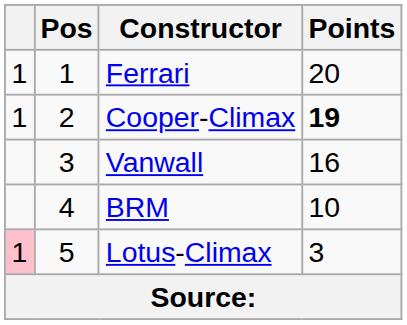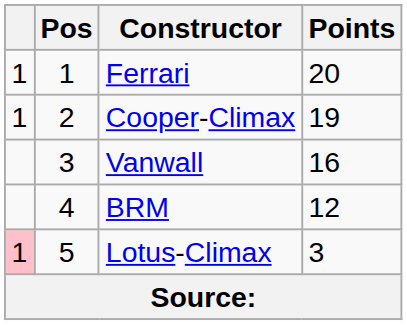 <table class="wikitable" style="font-size: 95%;">
 <tr>
 <th></th>
 <th>Pos</th>
 <th>Constructor</th>
 <th>Points</th>
 </tr>
 <tr>
 <td align="left"> 1</td>
 <td align="center">1</td>
 <td> <a href='#'>Ferrari</a></td>
 <td align="left">20</td>
 </tr>
 <tr>
 <td align="left"> 1</td>
 <td align="center">2</td>
 <td> <a href='#'>Cooper</a>-<a href='#'>Climax</a></td>
-<td align="left"><strong>19</strong></td>
+<td align="left">19</td>
 </tr>
 <tr>
 <td align="left"></td>
 <td align="center">3</td>
 <td> <a href='#'>Vanwall</a></td>
 <td align="left">16</td>
 </tr>
 <tr>
 <td align="left"></td>
 <td align="center">4</td>
 <td> <a href='#'>BRM</a></td>
-<td align="left">10</td>
+<td align="left">12</td>
 </tr>
 <tr>
 <td align="left" style="background: pink;"> 1</td>
 <td align="center">5</td>
 <td> <a href='#'>Lotus</a>-<a href='#'>Climax</a></td>
 <td align="left">3</td>
 </tr>
 <tr>
 <th colspan=4>Source:</th>
 </tr>
 </table>
